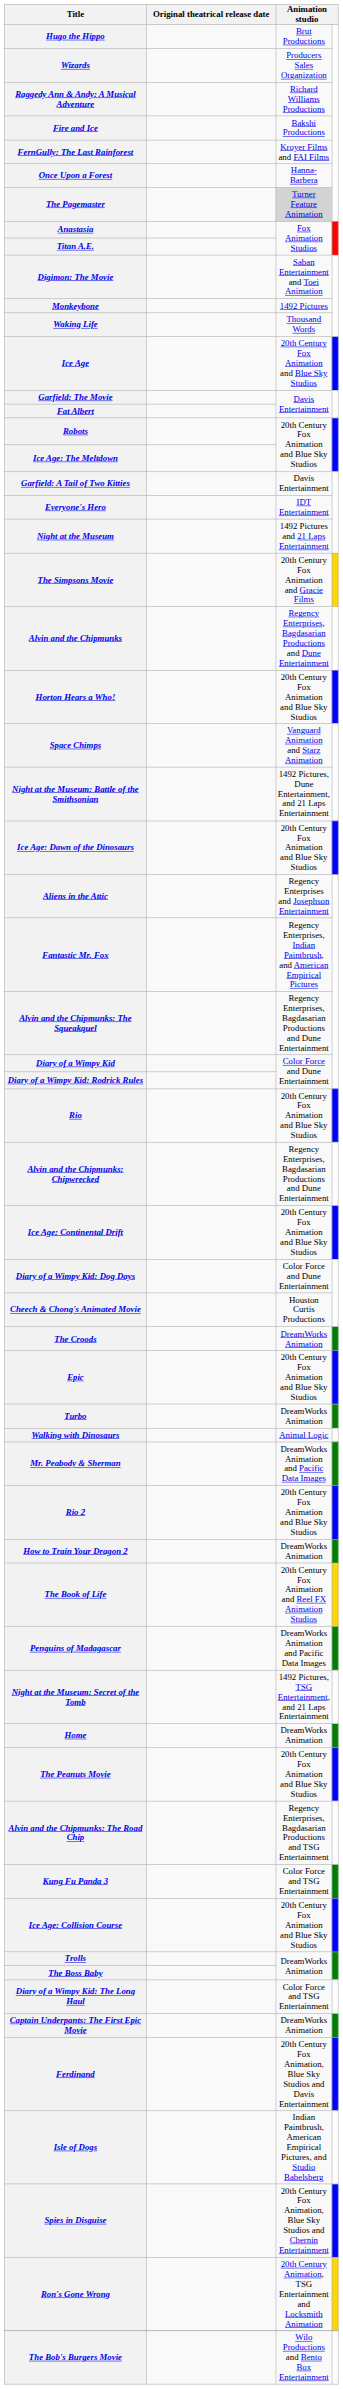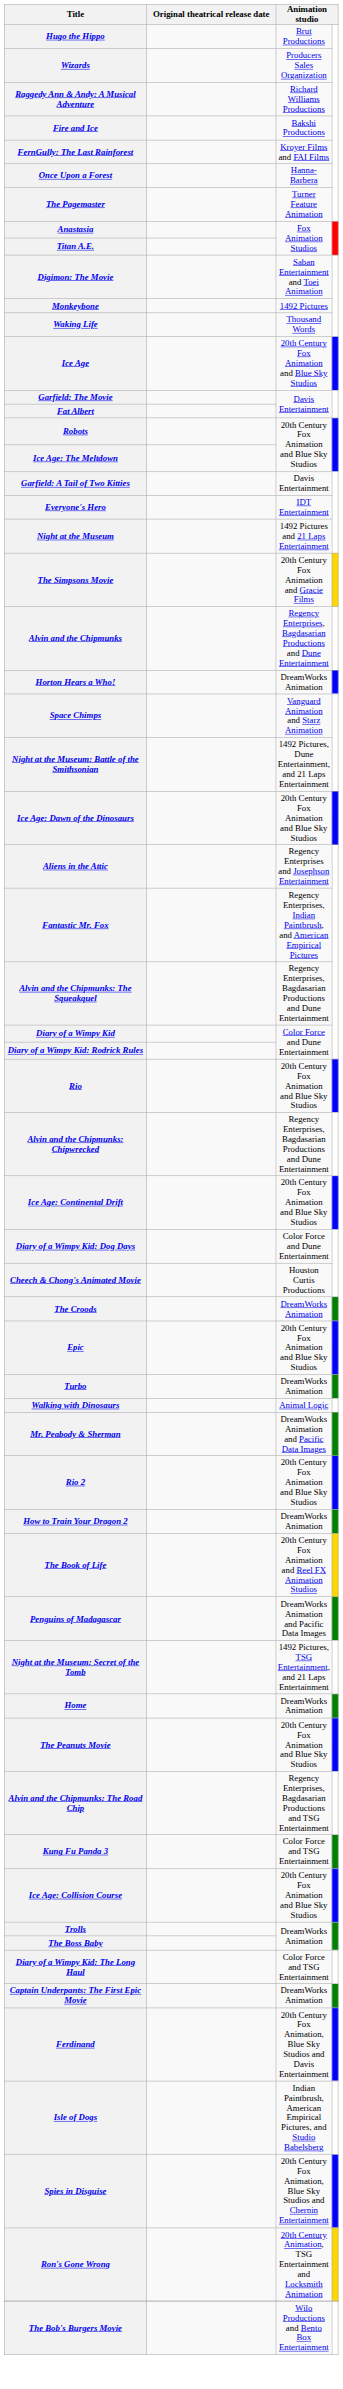 <table class="wikitable sortable plainrowheaders">
 <tr style="color:black">
 <th scope="col" style="width:300px;">Title</th>
 <th scope="col" style="width:275px;">Original theatrical release date </th>
 <th colspan="3" scope="col" style="padding:0 8px; width:225px;">Animation studio</th>
 </tr>
 <tr>
 <th scope="row"><em><a href='#'>Hugo the Hippo</a></em></th>
 <td> </td>
 <td style="text-align:center;"><a href='#'>Brut Productions</a></td>
 <td colspan="2" rowspan="7" style="background:white; "> </td>
 </tr>
 <tr>
 <th scope="row"><em><a href='#'>Wizards</a></em></th>
 <td> </td>
 <td style="text-align:center;"><a href='#'>Producers Sales Organization</a></td>
 </tr>
 <tr>
 <th scope="row"><em><a href='#'>Raggedy Ann & Andy: A Musical Adventure</a></em></th>
 <td> </td>
 <td style="text-align:center;"><a href='#'>Richard Williams Productions</a></td>
 </tr>
 <tr>
 <th scope="row"><em><a href='#'>Fire and Ice</a></em></th>
 <td> </td>
 <td style="text-align:center;"><a href='#'>Bakshi Productions</a></td>
 </tr>
 <tr>
 <th scope="row"><em><a href='#'>FernGully: The Last Rainforest</a></em></th>
 <td> </td>
 <td style="text-align:center;"><a href='#'>Kroyer Films</a> and <a href='#'>FAI Films</a></td>
 </tr>
 <tr>
 <th scope="row"><em><a href='#'>Once Upon a Forest</a></em></th>
 <td> </td>
 <td style="text-align:center;"><a href='#'>Hanna-Barbera</a></td>
 </tr>
 <tr>
 <th scope="row"><em><a href='#'>The Pagemaster</a></em></th>
 <td></td>
-<td style="background: lightgrey; text-align:center;"><a href='#'>Turner Feature Animation</a></td>
+<td style="text-align:center;"><a href='#'>Turner Feature Animation</a></td>
 </tr>
 <tr>
 <th scope="row"><em><a href='#'>Anastasia</a></em></th>
 <td> </td>
 <td style="text-align:center;" rowspan="2"><a href='#'>Fox Animation Studios</a></td>
 <td colspan="2" style="background:red; " rowspan="2"> </td>
 </tr>
 <tr>
 <th scope="row"><em><a href='#'>Titan A.E.</a></em></th>
 <td> </td>
 </tr>
 <tr>
 <th scope="row"><em><a href='#'>Digimon: The Movie</a></em></th>
 <td> </td>
 <td style="text-align:center;"><a href='#'>Saban Entertainment</a> and <a href='#'>Toei Animation</a></td>
 <td colspan="2" rowspan="3" style="background:white; "> </td>
 </tr>
 <tr>
 <th scope="row"><em><a href='#'>Monkeybone</a></em></th>
 <td> </td>
 <td style="text-align:center;"><a href='#'>1492 Pictures</a></td>
 </tr>
 <tr>
 <th scope="row"><em><a href='#'>Waking Life</a></em></th>
 <td> </td>
 <td style="text-align:center;"><a href='#'>Thousand Words</a></td>
 </tr>
 <tr>
 <th scope="row"><em><a href='#'>Ice Age</a></em></th>
 <td> </td>
 <td style="text-align:center;"><a href='#'>20th Century Fox Animation</a> and <a href='#'>Blue Sky Studios</a></td>
 <td colspan="2" style="background:blue; "> </td>
 </tr>
 <tr>
 <th scope="row"><em><a href='#'>Garfield: The Movie</a></em></th>
 <td> </td>
 <td rowspan="2" style="text-align:center;"><a href='#'>Davis Entertainment</a></td>
 <td colspan="2" rowspan="2" style="background:white; "> </td>
 </tr>
 <tr>
 <th scope="row"><em><a href='#'>Fat Albert</a></em></th>
 <td> </td>
 </tr>
 <tr>
 <th scope="row"><em><a href='#'>Robots</a></em></th>
 <td> </td>
 <td rowspan="2" style="text-align:center;">20th Century Fox Animation and Blue Sky Studios</td>
 <td colspan="2" rowspan="2" style="background:blue; "> </td>
 </tr>
 <tr>
 <th scope="row"><em><a href='#'>Ice Age: The Meltdown</a></em></th>
 <td> </td>
 </tr>
 <tr>
 <th scope="row"><em><a href='#'>Garfield: A Tail of Two Kitties</a></em></th>
 <td> </td>
 <td style="text-align:center;">Davis Entertainment</td>
 <td colspan="2" rowspan="3" style="background:white; "> </td>
 </tr>
 <tr>
 <th scope="row"><em><a href='#'>Everyone's Hero</a></em></th>
 <td> </td>
 <td style="text-align:center;"><a href='#'>IDT Entertainment</a></td>
 </tr>
 <tr>
 <th scope="row"><em><a href='#'>Night at the Museum</a></em></th>
 <td> </td>
 <td style="text-align:center;">1492 Pictures and <a href='#'>21 Laps Entertainment</a></td>
 </tr>
 <tr>
 <th scope="row"><em><a href='#'>The Simpsons Movie</a></em></th>
 <td> </td>
 <td style="text-align:center;">20th Century Fox Animation and <a href='#'>Gracie Films</a></td>
 <td colspan="2" style="background:gold;"> </td>
 </tr>
 <tr>
 <th scope="row"><em><a href='#'>Alvin and the Chipmunks</a></em></th>
 <td> </td>
 <td style="text-align:center;"><a href='#'>Regency Enterprises</a>, <a href='#'>Bagdasarian Productions</a> and <a href='#'>Dune Entertainment</a></td>
 <td colspan="2" style="background:white; "> </td>
 </tr>
 <tr>
 <th scope="row"><em><a href='#'>Horton Hears a Who!</a></em></th>
 <td> </td>
-<td style="text-align:center;">20th Century Fox Animation and Blue Sky Studios</td>
+<td style="text-align:center;">DreamWorks Animation</td>
 <td colspan="2" style="background:blue; "> </td>
 </tr>
 <tr>
 <th scope="row"><em><a href='#'>Space Chimps</a></em></th>
 <td> </td>
 <td style="text-align:center;"><a href='#'>Vanguard Animation</a> and <a href='#'>Starz Animation</a></td>
 <td colspan="2" rowspan="2" style="background:white; "> </td>
 </tr>
 <tr>
 <th scope="row"><em><a href='#'>Night at the Museum: Battle of the Smithsonian</a></em></th>
 <td> </td>
 <td style="text-align:center;">1492 Pictures, Dune Entertainment, and 21 Laps Entertainment</td>
 </tr>
 <tr>
 <th scope="row"><em><a href='#'>Ice Age: Dawn of the Dinosaurs</a></em></th>
 <td> </td>
 <td style="text-align:center;">20th Century Fox Animation and Blue Sky Studios</td>
 <td colspan="2" style="background:blue; "> </td>
 </tr>
 <tr>
 <th scope="row"><em><a href='#'>Aliens in the Attic</a></em></th>
 <td> </td>
 <td style="text-align:center;">Regency Enterprises and <a href='#'>Josephson Entertainment</a></td>
 <td colspan="2" rowspan="5" style="background:white; "> </td>
 </tr>
 <tr>
 <th scope="row"><em><a href='#'>Fantastic Mr. Fox</a></em></th>
 <td> </td>
 <td style="text-align:center;">Regency Enterprises, <a href='#'>Indian Paintbrush</a>, and <a href='#'>American Empirical Pictures</a></td>
 </tr>
 <tr>
 <th scope="row"><em><a href='#'>Alvin and the Chipmunks: The Squeakquel</a></em></th>
 <td> </td>
 <td style="text-align:center;">Regency Enterprises, Bagdasarian Productions and Dune Entertainment</td>
 </tr>
 <tr>
 <th scope="row"><em><a href='#'>Diary of a Wimpy Kid</a></em></th>
 <td> </td>
 <td rowspan="2" style="text-align:center;"><a href='#'>Color Force</a> and Dune Entertainment</td>
 </tr>
 <tr>
 <th scope="row"><em><a href='#'>Diary of a Wimpy Kid: Rodrick Rules</a></em></th>
 <td> </td>
 </tr>
 <tr>
 <th scope="row"><em><a href='#'>Rio</a></em></th>
 <td> </td>
 <td style="text-align:center;">20th Century Fox Animation and Blue Sky Studios</td>
 <td colspan="2" style="background:blue; "> </td>
 </tr>
 <tr>
 <th scope="row"><em><a href='#'>Alvin and the Chipmunks: Chipwrecked</a></em></th>
 <td> </td>
 <td style="text-align:center;">Regency Enterprises, Bagdasarian Productions and Dune Entertainment</td>
 <td colspan="2" style="background:white; "> </td>
 </tr>
 <tr>
 <th scope="row"><em><a href='#'>Ice Age: Continental Drift</a></em></th>
 <td> </td>
 <td style="text-align:center;">20th Century Fox Animation and Blue Sky Studios</td>
 <td colspan="2" style="background:blue; "> </td>
 </tr>
 <tr>
 <th scope="row"><em><a href='#'>Diary of a Wimpy Kid: Dog Days</a></em></th>
 <td> </td>
 <td style="text-align:center;">Color Force and Dune Entertainment</td>
 <td colspan="2" rowspan="2" style="background:white; "> </td>
 </tr>
 <tr>
 <th scope="row"><em><a href='#'>Cheech & Chong's Animated Movie</a></em></th>
 <td> </td>
 <td style="text-align:center;">Houston Curtis Productions</td>
 </tr>
 <tr>
 <th scope="row"><em><a href='#'>The Croods</a></em></th>
 <td> </td>
 <td style="text-align:center;"><a href='#'>DreamWorks Animation</a></td>
 <td colspan="2" style="background:green; "> </td>
 </tr>
 <tr>
 <th scope="row"><em><a href='#'>Epic</a></em></th>
 <td> </td>
 <td style="text-align:center;">20th Century Fox Animation and Blue Sky Studios</td>
 <td colspan="2" style="background:blue; "> </td>
 </tr>
 <tr>
 <th scope="row"><em><a href='#'>Turbo</a></em></th>
 <td> </td>
 <td style="text-align:center;">DreamWorks Animation</td>
 <td colspan="2" style="background:green; "> </td>
 </tr>
 <tr>
 <th scope="row"><em><a href='#'>Walking with Dinosaurs</a></em></th>
 <td> </td>
 <td style="text-align:center;"><a href='#'>Animal Logic</a></td>
 <td colspan="2" style="background:white; "> </td>
 </tr>
 <tr>
 <th scope="row"><em><a href='#'>Mr. Peabody & Sherman</a></em></th>
 <td> </td>
 <td style="text-align:center;">DreamWorks Animation and <a href='#'>Pacific Data Images</a></td>
 <td colspan="2" style="background:green; "> </td>
 </tr>
 <tr>
 <th scope="row"><em><a href='#'>Rio 2</a></em></th>
 <td> </td>
 <td style="text-align:center;">20th Century Fox Animation and Blue Sky Studios</td>
 <td colspan="2" style="background:blue; "> </td>
 </tr>
 <tr>
 <th scope="row"><em><a href='#'>How to Train Your Dragon 2</a></em></th>
 <td> </td>
 <td style="text-align:center;">DreamWorks Animation</td>
 <td colspan="2" style="background:green; "> </td>
 </tr>
 <tr>
 <th scope="row"><em><a href='#'>The Book of Life</a></em></th>
 <td> </td>
 <td style="text-align:center;">20th Century Fox Animation and <a href='#'>Reel FX Animation Studios</a></td>
 <td colspan="2" style="background:gold; "> </td>
 </tr>
 <tr>
 <th scope="row"><em><a href='#'>Penguins of Madagascar</a></em></th>
 <td> </td>
 <td style="text-align:center;">DreamWorks Animation and Pacific Data Images</td>
 <td colspan="2" style="background:green; "> </td>
 </tr>
 <tr>
 <th scope="row"><em><a href='#'>Night at the Museum: Secret of the Tomb</a></em></th>
 <td></td>
 <td style="text-align:center;">1492 Pictures, <a href='#'>TSG Entertainment</a>, and 21 Laps Entertainment</td>
 <td colspan="2" style="background:white; "> </td>
 </tr>
 <tr>
 <th scope="row"><em><a href='#'>Home</a></em></th>
 <td> </td>
 <td style="text-align:center;">DreamWorks Animation</td>
 <td colspan="2" style="background:green; "> </td>
 </tr>
 <tr>
 <th scope="row"><em><a href='#'>The Peanuts Movie</a></em></th>
 <td> </td>
 <td style="text-align:center;">20th Century Fox Animation and Blue Sky Studios</td>
 <td colspan="2" style="background:blue; "> </td>
 </tr>
 <tr>
 <th scope="row"><em><a href='#'>Alvin and the Chipmunks: The Road Chip</a></em></th>
 <td> </td>
 <td style="text-align:center;">Regency Enterprises, Bagdasarian Productions and TSG Entertainment</td>
 <td colspan="2" style="background:white; "> </td>
 </tr>
 <tr>
 <th scope="row"><em><a href='#'>Kung Fu Panda 3</a></em></th>
 <td> </td>
 <td style="text-align:center;">Color Force and TSG Entertainment</td>
 <td colspan="2" style="background:green; "> </td>
 </tr>
 <tr>
 <th scope="row"><em><a href='#'>Ice Age: Collision Course</a></em></th>
 <td> </td>
 <td style="text-align:center;">20th Century Fox Animation and Blue Sky Studios</td>
 <td colspan="2" style="background:blue; "> </td>
 </tr>
 <tr>
 <th scope="row"><em><a href='#'>Trolls</a></em></th>
 <td> </td>
 <td rowspan="2" style="text-align:center;">DreamWorks Animation</td>
 <td colspan="2" rowspan="2" style="background:green; "> </td>
 </tr>
 <tr>
 <th scope="row"><em><a href='#'>The Boss Baby</a></em></th>
 <td> </td>
 </tr>
 <tr>
 <th scope="row"><em><a href='#'>Diary of a Wimpy Kid: The Long Haul</a></em></th>
 <td> </td>
 <td style="text-align:center;">Color Force and TSG Entertainment</td>
 <td colspan="2" style="background:white; "> </td>
 </tr>
 <tr>
 <th scope="row"><em><a href='#'>Captain Underpants: The First Epic Movie</a></em></th>
 <td> </td>
 <td style="text-align:center;">DreamWorks Animation</td>
 <td colspan="2" style="background:green; "> </td>
 </tr>
 <tr>
 <th scope="row"><em><a href='#'>Ferdinand</a></em></th>
 <td> </td>
 <td style="text-align:center;">20th Century Fox Animation, Blue Sky Studios and Davis Entertainment</td>
 <td colspan="2" style="background:blue; "> </td>
 </tr>
 <tr>
 <th scope="row"><em><a href='#'>Isle of Dogs</a></em></th>
 <td> </td>
 <td style="text-align:center;">Indian Paintbrush, American Empirical Pictures, and <a href='#'>Studio Babelsberg</a></td>
 <td style="background:white; "> </td>
 </tr>
 <tr>
 <th scope="row"><em><a href='#'>Spies in Disguise</a></em></th>
 <td> </td>
 <td style="text-align:center;">20th Century Fox Animation, Blue Sky Studios and <a href='#'>Chernin Entertainment</a></td>
 <td colspan="2" style="background:blue; "> </td>
 </tr>
 <tr>
 <th scope="row"><em><a href='#'>Ron's Gone Wrong</a></em></th>
 <td> </td>
 <td style="text-align:center;"><a href='#'>20th Century Animation</a>, TSG Entertainment and <a href='#'>Locksmith Animation</a></td>
 <td colspan="2" style="background:gold; "> </td>
 </tr>
 <tr>
 </tr>
 <tr>
 <th scope="row"><em><a href='#'>The Bob's Burgers Movie</a></em></th>
 <td></td>
 <td style="text-align:center;"><a href='#'>Wilo Productions</a> and <a href='#'>Bento Box Entertainment</a></td>
 <td style="background:white; "> </td>
 </tr>
 </table>
